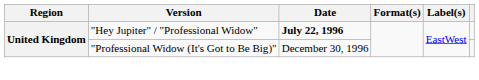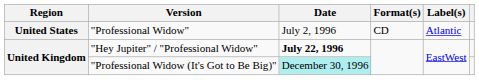 <table class="wikitable plainrowheaders">
 <tr>
 <th scope="col">Region</th>
 <th scope="col">Version</th>
 <th scope="col">Date</th>
 <th scope="col">Format(s)</th>
 <th scope="col">Label(s)</th>
 <th scope="col"></th>
+</tr>
+<tr>
+<th scope="row">United States</th>
+<td>"Professional Widow"</td>
+<td>July 2, 1996</td>
+<td>CD</td>
+<td><a href='#'>Atlantic</a></td>
+<td></td>
 </tr>
 <tr>
 <th scope="row" rowspan="2">United Kingdom</th>
 <td>"Hey Jupiter" / "Professional Widow"</td>
 <td><strong>July 22, 1996</strong></td>
 <td rowspan="2"></td>
 <td rowspan="2"><a href='#'>EastWest</a></td>
 <td></td>
 </tr>
 <tr>
 <td>"Professional Widow (It's Got to Be Big)"</td>
-<td>December 30, 1996</td>
+<td style="background: paleturquoise;">December 30, 1996</td>
 <td></td>
 </tr>
 </table>
